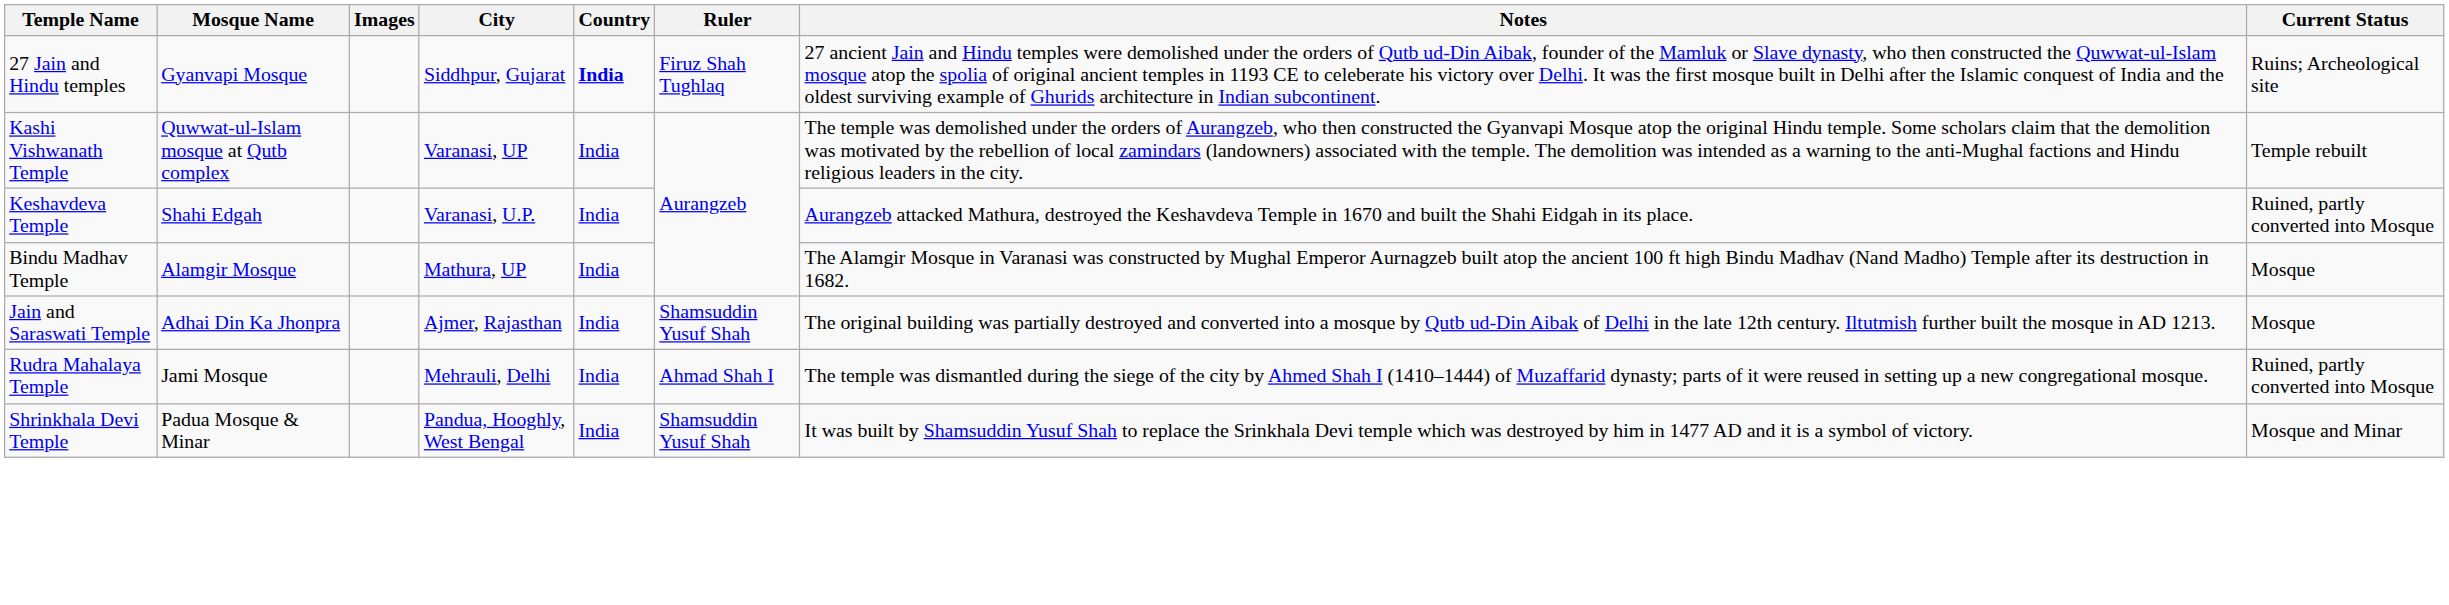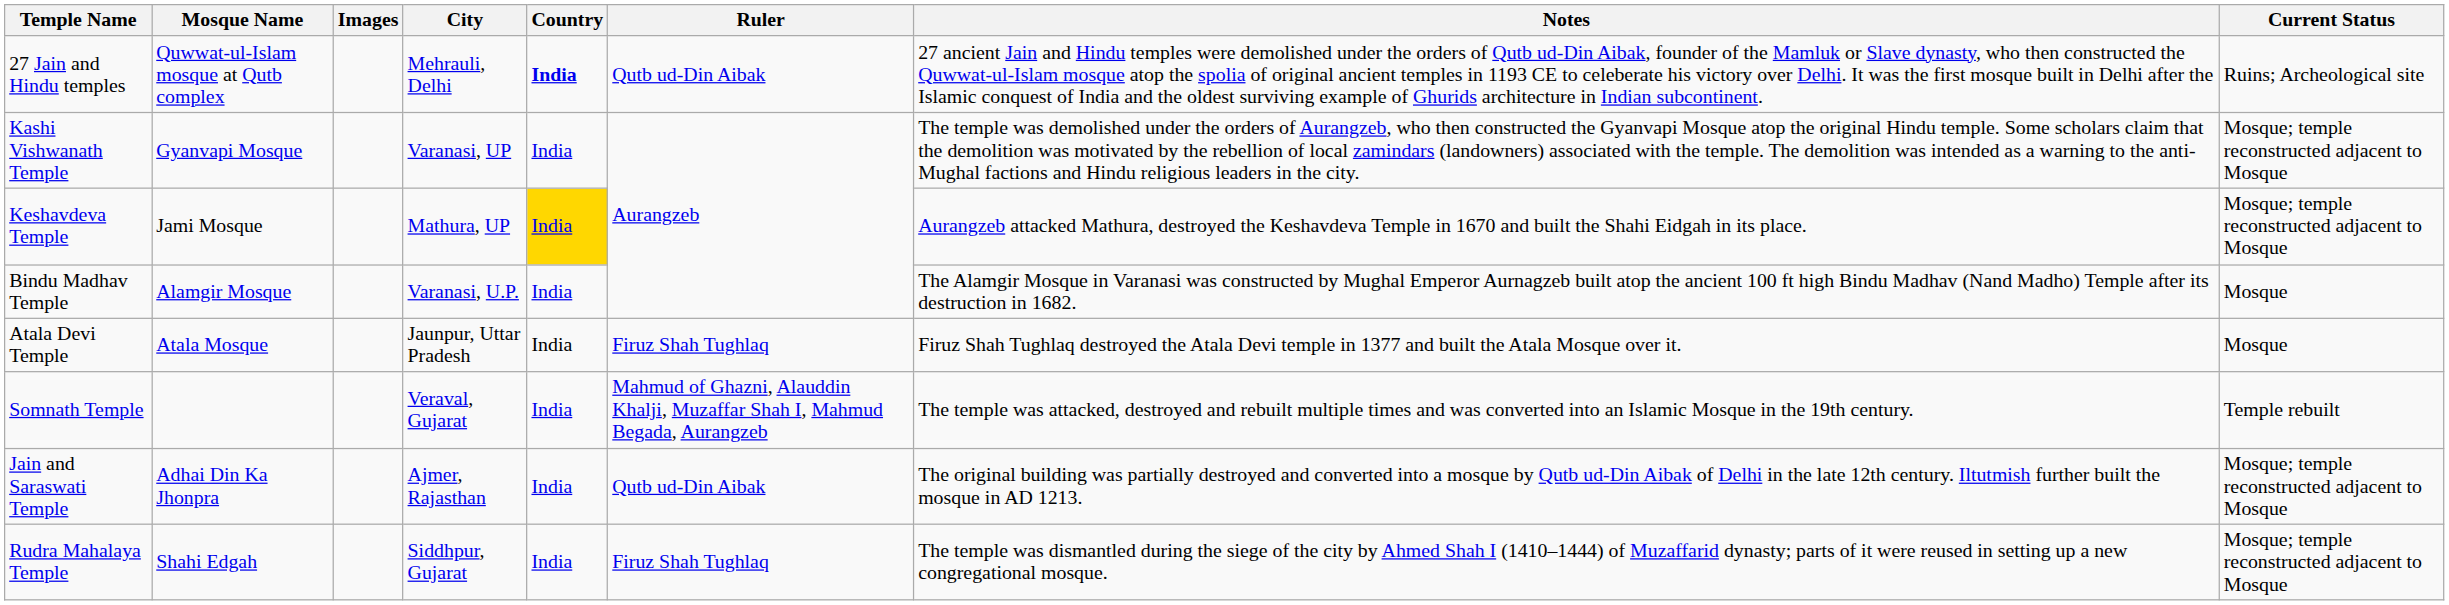 <table class="wikitable plainrowheaders sortable" style="text-align:left;">
 <tr>
 <th>Temple Name</th>
 <th>Mosque Name</th>
 <th>Images</th>
 <th>City</th>
 <th>Country</th>
 <th>Ruler</th>
 <th>Notes</th>
 <th>Current Status</th>
 </tr>
 <tr>
 <td>27 <a href='#'>Jain</a> and <a href='#'>Hindu</a> temples</td>
-<td><a href='#'>Gyanvapi Mosque</a></td>
+<td><a href='#'>Quwwat-ul-Islam mosque</a> at <a href='#'>Qutb complex</a></td>
 <td></td>
-<td><a href='#'>Siddhpur</a>, <a href='#'>Gujarat</a></td>
+<td><a href='#'>Mehrauli</a>, <a href='#'>Delhi</a></td>
 <td><strong><a href='#'>India</a></strong></td>
-<td><a href='#'>Firuz Shah Tughlaq</a></td>
+<td><a href='#'>Qutb ud-Din Aibak</a></td>
 <td>27 ancient <a href='#'>Jain</a> and <a href='#'>Hindu</a> temples were demolished under the orders of <a href='#'>Qutb ud-Din Aibak</a>, founder of the <a href='#'>Mamluk</a> or <a href='#'>Slave dynasty</a>, who then constructed the <a href='#'>Quwwat-ul-Islam mosque</a> atop the <a href='#'>spolia</a> of original ancient temples in 1193 CE to celeberate his victory over <a href='#'>Delhi</a>. It was the first mosque built in Delhi after the Islamic conquest of India and the oldest surviving example of <a href='#'>Ghurids</a> architecture in <a href='#'>Indian subcontinent</a>.</td>
 <td>Ruins; Archeological site</td>
 </tr>
 <tr>
 <td><a href='#'>Kashi Vishwanath Temple</a></td>
-<td><a href='#'>Quwwat-ul-Islam mosque</a> at <a href='#'>Qutb complex</a></td>
+<td><a href='#'>Gyanvapi Mosque</a></td>
 <td></td>
 <td><a href='#'>Varanasi</a>, <a href='#'>UP</a></td>
 <td><a href='#'>India</a></td>
 <td rowspan="3"><a href='#'>Aurangzeb</a></td>
 <td>The temple was demolished under the orders of <a href='#'>Aurangzeb</a>, who then constructed the Gyanvapi Mosque atop the original Hindu temple. Some scholars claim that the demolition was motivated by the rebellion of local <a href='#'>zamindars</a> (landowners) associated with the temple. The demolition was intended as a warning to the anti-Mughal factions and Hindu religious leaders in the city.</td>
-<td>Temple rebuilt</td>
+<td>Mosque; temple reconstructed adjacent to Mosque</td>
 </tr>
 <tr>
 <td><a href='#'>Keshavdeva Temple</a></td>
-<td><a href='#'>Shahi Edgah</a></td>
+<td>Jami Mosque</td>
 <td></td>
-<td><a href='#'>Varanasi</a>, <a href='#'>U.P.</a></td>
-<td><a href='#'>India</a></td>
+<td><a href='#'>Mathura</a>, <a href='#'>UP</a></td>
+<td style="background: gold;"><a href='#'>India</a></td>
 <td><a href='#'>Aurangzeb</a> attacked Mathura, destroyed the Keshavdeva Temple in 1670 and built the Shahi Eidgah in its place.</td>
-<td>Ruined, partly converted into Mosque</td>
+<td>Mosque; temple reconstructed adjacent to Mosque</td>
 </tr>
 <tr>
 <td>Bindu Madhav Temple</td>
 <td><a href='#'>Alamgir Mosque</a></td>
 <td></td>
-<td><a href='#'>Mathura</a>, <a href='#'>UP</a></td>
+<td><a href='#'>Varanasi</a>, <a href='#'>U.P.</a></td>
 <td><a href='#'>India</a></td>
 <td>The Alamgir Mosque in Varanasi was constructed by Mughal Emperor Aurnagzeb built atop the ancient 100 ft high Bindu Madhav (Nand Madho) Temple after its destruction in 1682.</td>
 <td>Mosque</td>
+</tr>
+<tr>
+<td>Atala Devi Temple</td>
+<td><a href='#'>Atala Mosque</a></td>
+<td></td>
+<td>Jaunpur, Uttar Pradesh</td>
+<td>India</td>
+<td><a href='#'>Firuz Shah Tughlaq</a></td>
+<td>Firuz Shah Tughlaq destroyed the Atala Devi temple in 1377 and built the Atala Mosque over it.</td>
+<td>Mosque</td>
+</tr>
+<tr>
+<td><a href='#'>Somnath Temple</a></td>
+<td></td>
+<td></td>
+<td><a href='#'>Veraval</a>, <a href='#'>Gujarat</a></td>
+<td><a href='#'>India</a></td>
+<td><a href='#'>Mahmud of Ghazni</a>, <a href='#'>Alauddin Khalji</a>, <a href='#'>Muzaffar Shah I</a>, <a href='#'>Mahmud Begada</a>, <a href='#'>Aurangzeb</a></td>
+<td>The temple was attacked, destroyed and rebuilt multiple times and was converted into an Islamic Mosque in the 19th century.</td>
+<td>Temple rebuilt</td>
 </tr>
 <tr>
 <td><a href='#'>Jain</a> and <a href='#'>Saraswati Temple</a></td>
 <td><a href='#'>Adhai Din Ka Jhonpra</a></td>
 <td></td>
 <td><a href='#'>Ajmer</a>, <a href='#'>Rajasthan</a></td>
 <td><a href='#'>India</a></td>
-<td><a href='#'>Shamsuddin Yusuf Shah</a></td>
+<td><a href='#'>Qutb ud-Din Aibak</a></td>
 <td>The original building was partially destroyed and converted into a mosque by <a href='#'>Qutb ud-Din Aibak</a> of <a href='#'>Delhi</a> in the late 12th century. <a href='#'>Iltutmish</a> further built the mosque in AD 1213.</td>
-<td>Mosque</td>
+<td>Mosque; temple reconstructed adjacent to Mosque</td>
 </tr>
 <tr>
 <td><a href='#'>Rudra Mahalaya Temple</a></td>
-<td>Jami Mosque</td>
+<td><a href='#'>Shahi Edgah</a></td>
 <td></td>
-<td><a href='#'>Mehrauli</a>, <a href='#'>Delhi</a></td>
+<td><a href='#'>Siddhpur</a>, <a href='#'>Gujarat</a></td>
 <td><a href='#'>India</a></td>
-<td><a href='#'>Ahmad Shah I</a></td>
+<td><a href='#'>Firuz Shah Tughlaq</a></td>
 <td>The temple was dismantled during the siege of the city by <a href='#'>Ahmed Shah I</a> (1410–1444) of <a href='#'>Muzaffarid</a> dynasty; parts of it were reused in setting up a new congregational mosque.</td>
-<td>Ruined, partly converted into Mosque</td>
-</tr>
-<tr>
-<td><a href='#'>Shrinkhala Devi Temple</a></td>
-<td>Padua Mosque & Minar</td>
-<td></td>
-<td><a href='#'>Pandua, Hooghly</a>, <a href='#'>West Bengal</a></td>
-<td><a href='#'>India</a></td>
-<td><a href='#'>Shamsuddin Yusuf Shah</a></td>
-<td>It was built by <a href='#'>Shamsuddin Yusuf Shah</a> to replace the Srinkhala Devi temple which was destroyed by him in 1477 AD and it is a symbol of victory.</td>
-<td>Mosque and Minar</td>
+<td>Mosque; temple reconstructed adjacent to Mosque</td>
 </tr>
 </table>
